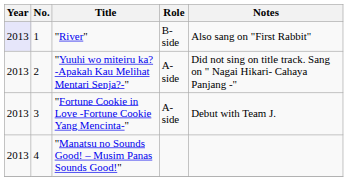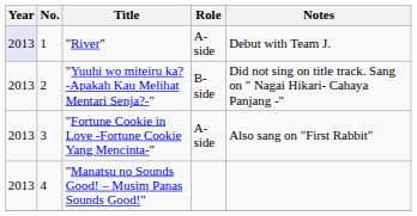 <table class="wikitable" width=80%>
 <tr>
 <th>Year</th>
 <th data-sort-type="number">No. </th>
 <th style="width:150px;">Title </th>
 <th>Role </th>
 <th class="unsortable">Notes </th>
 </tr>
 <tr>
 <td style="background: lavender;">2013</td>
 <td>1</td>
 <td>"<a href='#'>River</a>"</td>
-<td>B-side</td>
-<td>Also sang on "First Rabbit"</td>
+<td>A-side</td>
+<td>Debut with Team J.</td>
 </tr>
 <tr>
 <td>2013</td>
 <td>2</td>
 <td>"<a href='#'>Yuuhi wo miteiru ka?-Apakah Kau Melihat Mentari Senja?-</a>"</td>
-<td>A-side</td>
+<td>B-side</td>
 <td>Did not sing on title track. Sang on " Nagai Hikari- Cahaya Panjang -"</td>
 </tr>
 <tr>
 <td>2013</td>
 <td>3</td>
 <td>"<a href='#'>Fortune Cookie in Love -Fortune Cookie Yang Mencinta-</a>"</td>
 <td>A-side</td>
-<td>Debut with Team J.</td>
+<td>Also sang on "First Rabbit"</td>
 </tr>
 <tr>
 <td>2013</td>
 <td>4</td>
 <td>"<a href='#'>Manatsu no Sounds Good! – Musim Panas Sounds Good!</a>"</td>
 <td></td>
 <td></td>
 </tr>
 <tr>
 </tr>
 </table>
